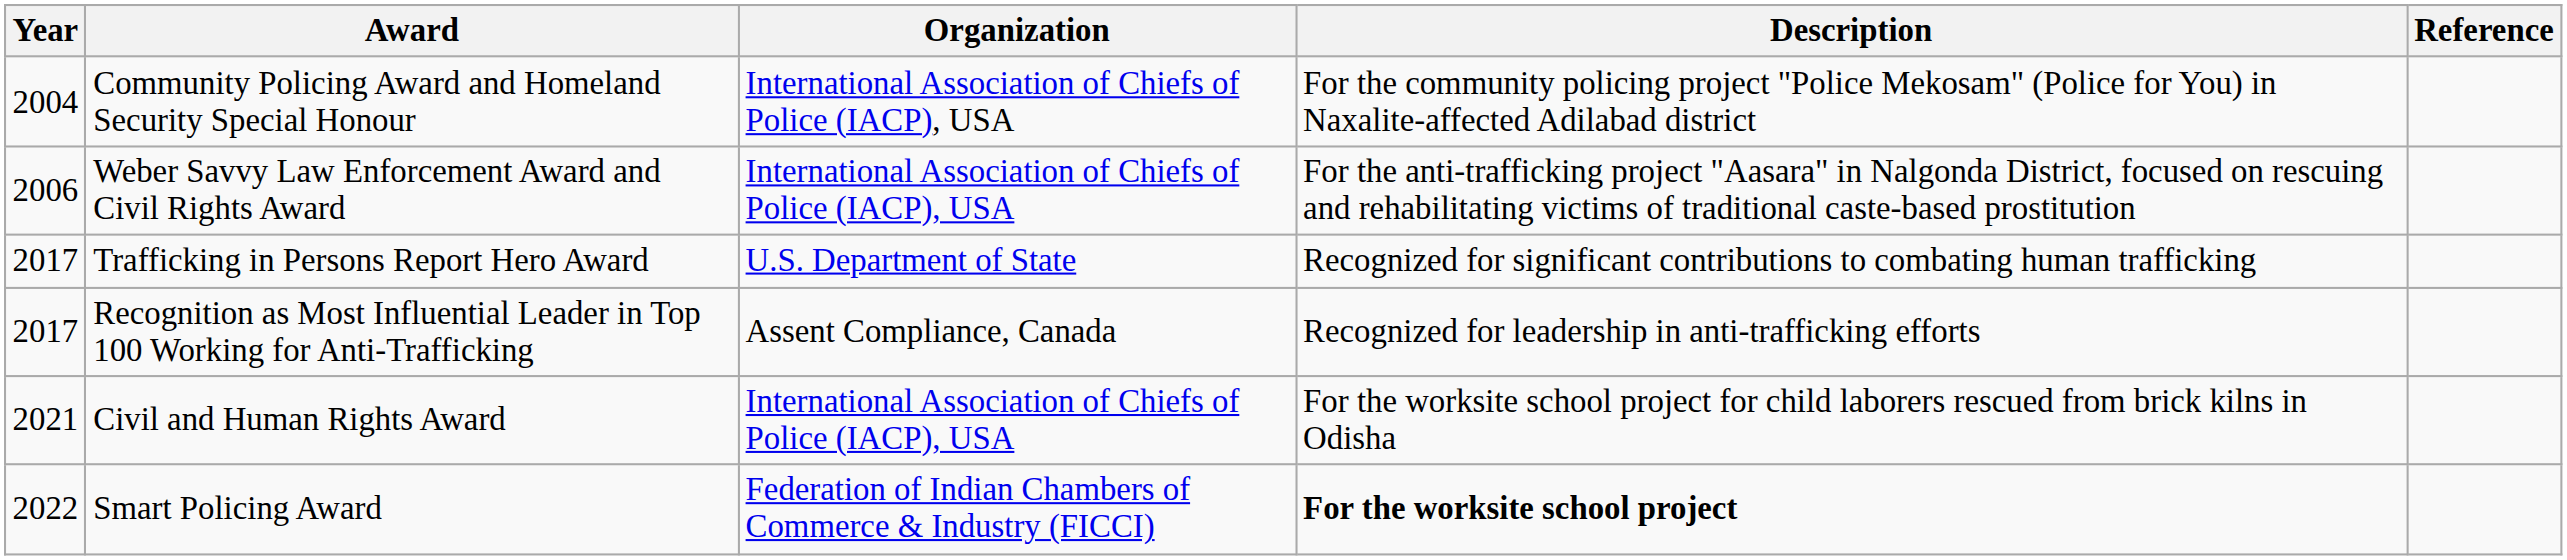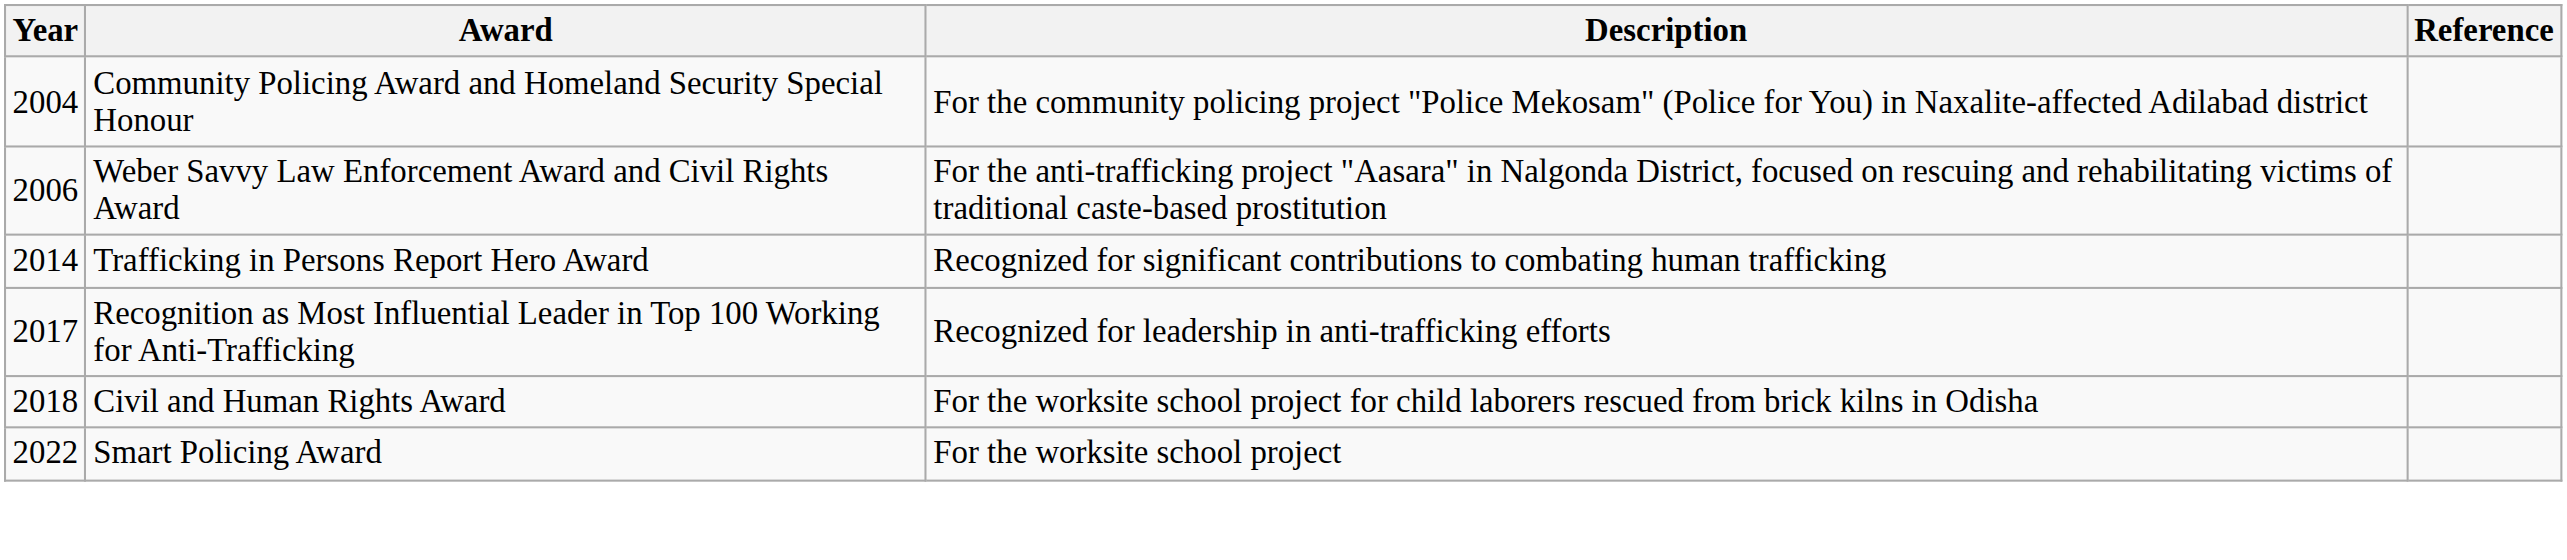 <table class="wikitable">
 <tr>
 <th>Year</th>
 <th>Award</th>
-<th>Organization</th>
 <th>Description</th>
 <th>Reference</th>
 </tr>
 <tr>
 <td>2004</td>
 <td>Community Policing Award and Homeland Security Special Honour</td>
-<td><a href='#'>International Association of Chiefs of Police (IACP)</a>, USA</td>
 <td>For the community policing project "Police Mekosam" (Police for You) in Naxalite-affected Adilabad district</td>
 <td></td>
 </tr>
 <tr>
 <td>2006</td>
 <td>Weber Savvy Law Enforcement Award and Civil Rights Award</td>
-<td><a href='#'>International Association of Chiefs of Police (IACP), USA</a></td>
 <td>For the anti-trafficking project "Aasara" in Nalgonda District, focused on rescuing and rehabilitating victims of traditional caste-based prostitution</td>
 <td></td>
 </tr>
 <tr>
-<td>2017</td>
+<td>2014</td>
 <td>Trafficking in Persons Report Hero Award</td>
-<td><a href='#'>U.S. Department of State</a></td>
 <td>Recognized for significant contributions to combating human trafficking</td>
 <td></td>
 </tr>
 <tr>
 <td>2017</td>
 <td>Recognition as Most Influential Leader in Top 100 Working for Anti-Trafficking</td>
-<td>Assent Compliance, Canada</td>
 <td>Recognized for leadership in anti-trafficking efforts</td>
 <td></td>
 </tr>
 <tr>
-<td>2021</td>
+<td>2018</td>
 <td>Civil and Human Rights Award</td>
-<td><a href='#'>International Association of Chiefs of Police (IACP), USA</a></td>
 <td>For the worksite school project for child laborers rescued from brick kilns in Odisha</td>
 <td></td>
 </tr>
 <tr>
 <td>2022</td>
 <td>Smart Policing Award</td>
-<td><a href='#'>Federation of Indian Chambers of Commerce & Industry (FICCI)</a></td>
-<td><strong>For the worksite school project</strong></td>
+<td>For the worksite school project</td>
 <td></td>
 </tr>
 </table>
